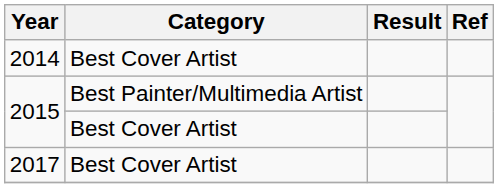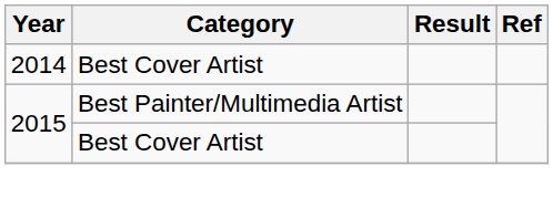 <table class="wikitable sortable">
 <tr>
 <th>Year</th>
 <th>Category</th>
 <th>Result</th>
 <th>Ref</th>
 </tr>
 <tr>
 <td>2014</td>
 <td>Best Cover Artist</td>
 <td></td>
 <td></td>
 </tr>
 <tr>
 <td rowspan=2>2015</td>
 <td>Best Painter/Multimedia Artist</td>
 <td></td>
 <td rowspan=2></td>
 </tr>
 <tr>
 <td>Best Cover Artist</td>
 <td></td>
 </tr>
 <tr>
-<td>2017</td>
-<td>Best Cover Artist</td>
-<td></td>
-<td></td>
-</tr>
-<tr>
 </tr>
 </table>
